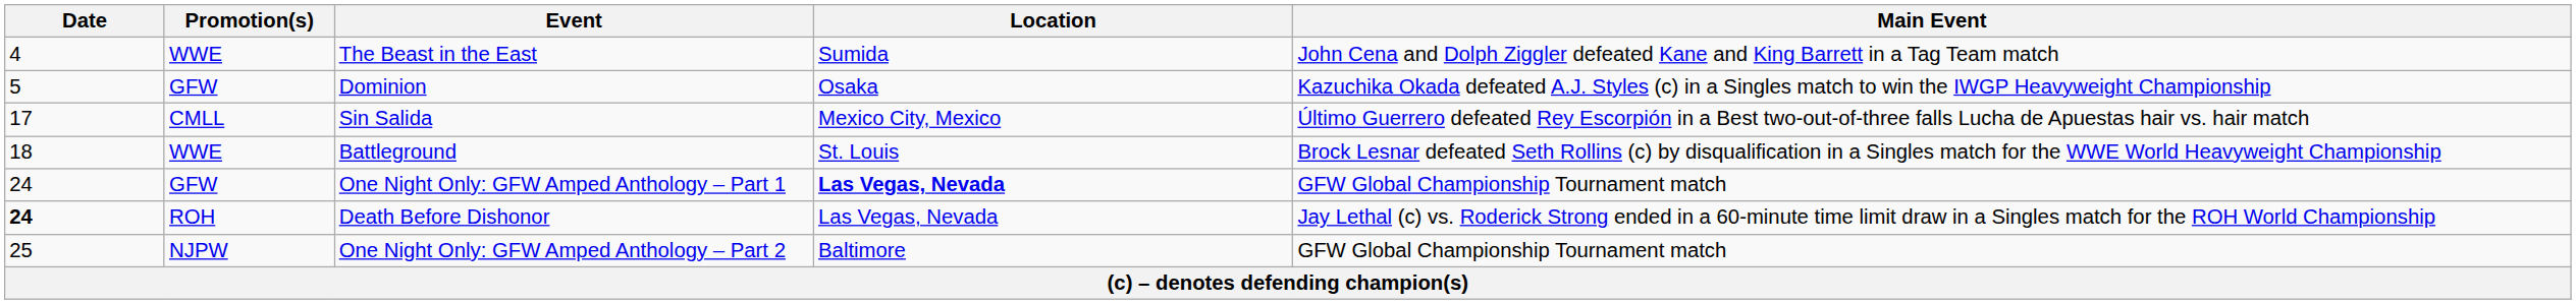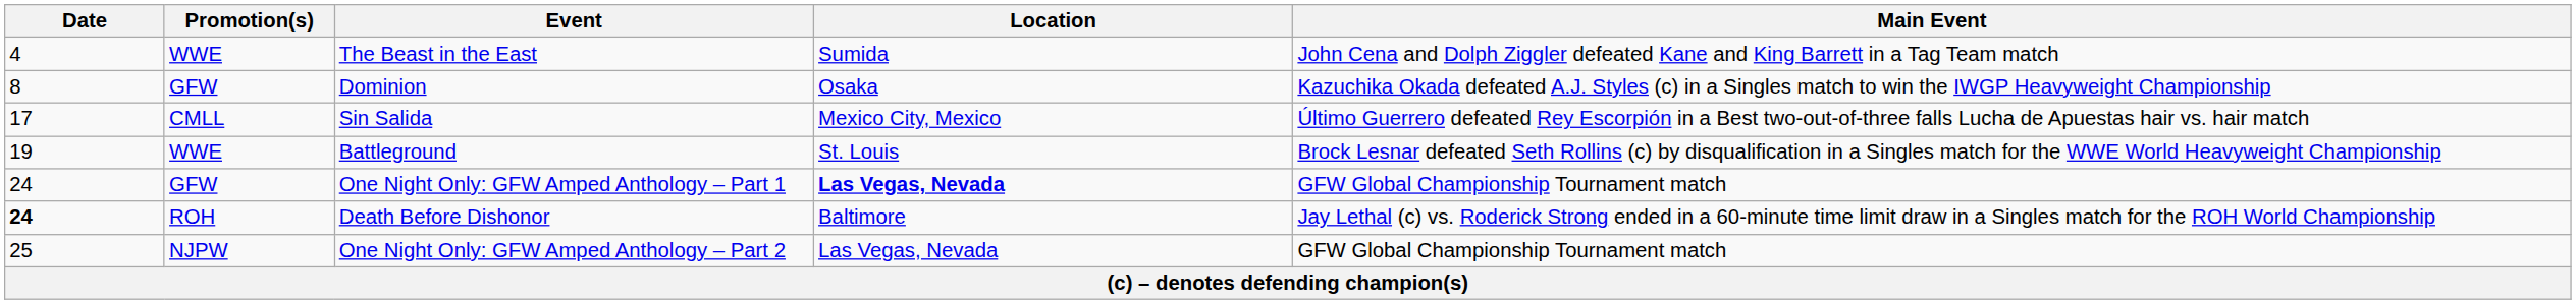 <table class="wikitable" style="width:100%;">
 <tr>
 <th width=5%>Date</th>
 <th width=5%>Promotion(s)</th>
 <th width=15%>Event</th>
 <th width=15%>Location</th>
 <th width=40%>Main Event</th>
 </tr>
 <tr>
 <td>4</td>
 <td><a href='#'>WWE</a></td>
 <td><a href='#'>The Beast in the East</a></td>
 <td><a href='#'>Sumida</a></td>
 <td><a href='#'>John Cena</a> and <a href='#'>Dolph Ziggler</a> defeated <a href='#'>Kane</a> and <a href='#'>King Barrett</a> in a Tag Team match</td>
 </tr>
 <tr>
-<td>5</td>
+<td>8</td>
 <td><a href='#'>GFW</a></td>
 <td><a href='#'>Dominion</a></td>
 <td><a href='#'>Osaka</a></td>
 <td><a href='#'>Kazuchika Okada</a> defeated <a href='#'>A.J. Styles</a> (c) in a Singles match to win the <a href='#'>IWGP Heavyweight Championship</a></td>
 </tr>
 <tr>
 <td>17</td>
 <td><a href='#'>CMLL</a></td>
 <td><a href='#'>Sin Salida</a></td>
 <td><a href='#'>Mexico City, Mexico</a></td>
 <td><a href='#'>Último Guerrero</a> defeated <a href='#'>Rey Escorpión</a> in a Best two-out-of-three falls Lucha de Apuestas hair vs. hair match</td>
 </tr>
 <tr>
-<td>18</td>
+<td>19</td>
 <td><a href='#'>WWE</a></td>
 <td><a href='#'>Battleground</a></td>
 <td><a href='#'>St. Louis</a></td>
 <td><a href='#'>Brock Lesnar</a> defeated <a href='#'>Seth Rollins</a> (c) by disqualification in a Singles match for the <a href='#'>WWE World Heavyweight Championship</a></td>
 </tr>
 <tr>
 <td>24</td>
 <td><a href='#'>GFW</a></td>
 <td><a href='#'>One Night Only: GFW Amped Anthology – Part 1</a></td>
 <td><strong><a href='#'>Las Vegas, Nevada</a></strong></td>
 <td><a href='#'>GFW Global Championship</a> Tournament match</td>
 </tr>
 <tr>
 <td><strong>24</strong></td>
 <td><a href='#'>ROH</a></td>
 <td><a href='#'>Death Before Dishonor</a></td>
-<td><a href='#'>Las Vegas, Nevada</a></td>
+<td><a href='#'>Baltimore</a></td>
 <td><a href='#'>Jay Lethal</a> (c) vs. <a href='#'>Roderick Strong</a> ended in a 60-minute time limit draw in a Singles match for the <a href='#'>ROH World Championship</a></td>
 </tr>
 <tr>
 <td>25</td>
 <td><a href='#'>NJPW</a></td>
 <td><a href='#'>One Night Only: GFW Amped Anthology – Part 2</a></td>
-<td><a href='#'>Baltimore</a></td>
+<td><a href='#'>Las Vegas, Nevada</a></td>
 <td>GFW Global Championship Tournament match</td>
 </tr>
 <tr>
 <th colspan="6">(c) – denotes defending champion(s)</th>
 </tr>
 </table>
